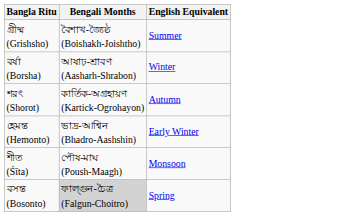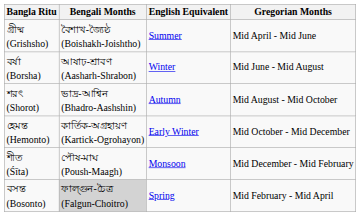 <table class="wikitable">
 <tr>
 <th>Bangla Ritu</th>
 <th>Bengali Months</th>
 <th>English Equivalent</th>
+<th>Gregorian Months</th>
 </tr>
 <tr>
 <td>গ্রীষ্ম<br>(Grishsho)</td>
 <td>বৈশাখ-জ্যৈষ্ঠ<br>(Boishakh-Joishtho)</td>
 <td><a href='#'>Summer</a></td>
+<td>Mid April - Mid June</td>
 </tr>
 <tr>
 <td>বর্ষা<br>(Borsha)</td>
 <td>আষাঢ়-শ্রাবণ<br>(Aasharh-Shrabon)</td>
 <td><a href='#'>Winter</a></td>
+<td>Mid June - Mid August</td>
 </tr>
 <tr>
 <td>শরৎ<br>(Shorot)</td>
-<td>কার্তিক-অগ্রহায়ণ<br>(Kartick-Ogrohayon)</td>
+<td>ভাদ্র-আশ্বিন<br>(Bhadro-Aashshin)</td>
 <td><a href='#'>Autumn</a></td>
+<td>Mid August - Mid October</td>
 </tr>
 <tr>
 <td>হেমন্ত<br>(Hemonto)</td>
-<td>ভাদ্র-আশ্বিন<br>(Bhadro-Aashshin)</td>
+<td>কার্তিক-অগ্রহায়ণ<br>(Kartick-Ogrohayon)</td>
 <td><a href='#'>Early Winter</a></td>
+<td>Mid October - Mid December</td>
 </tr>
 <tr>
 <td>শীত<br>(Śīta)</td>
 <td>পৌষ-মাঘ<br>(Poush-Maagh)</td>
 <td><a href='#'>Monsoon</a></td>
+<td>Mid December - Mid February</td>
 </tr>
 <tr>
 <td>বসন্ত<br>(Bosonto)</td>
 <td style="background: lightgrey;">ফাল্গুন-চৈত্র<br>(Falgun-Choitro)</td>
 <td><a href='#'>Spring</a></td>
+<td>Mid February - Mid April</td>
 </tr>
 </table>
